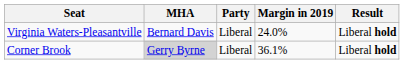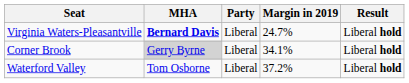 <table class="wikitable">
 <tr>
 <th>Seat</th>
 <th>MHA</th>
 <th>Party</th>
 <th>Margin in 2019</th>
 <th>Result</th>
 </tr>
 <tr>
 <td><a href='#'>Virginia Waters-Pleasantville</a></td>
-<td><a href='#'>Bernard Davis</a></td>
+<td><strong><a href='#'>Bernard Davis</a></strong></td>
 <td>Liberal</td>
-<td>24.0%</td>
+<td>24.7%</td>
 <td>Liberal <strong>hold</strong></td>
 </tr>
 <tr>
 <td><a href='#'>Corner Brook</a></td>
 <td style="background: lightgrey;"><a href='#'>Gerry Byrne</a></td>
 <td>Liberal</td>
-<td>36.1%</td>
+<td>34.1%</td>
+<td>Liberal <strong>hold</strong></td>
+</tr>
+<tr>
+<td><a href='#'>Waterford Valley</a></td>
+<td><a href='#'>Tom Osborne</a></td>
+<td>Liberal</td>
+<td>37.2%</td>
 <td>Liberal <strong>hold</strong></td>
 </tr>
 </table>
